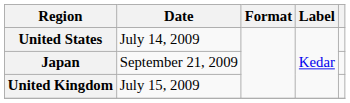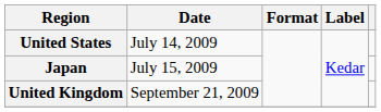 <table class="wikitable plainrowheaders">
 <tr>
 <th scope="col">Region</th>
 <th scope="col">Date</th>
 <th scope="col">Format</th>
 <th scope="col">Label</th>
 <th scope="col"></th>
 </tr>
 <tr>
 <th scope="row">United States</th>
 <td>July 14, 2009</td>
 <td rowspan="3"></td>
 <td rowspan="3"><a href='#'>Kedar</a></td>
 <td align="center"></td>
 </tr>
 <tr>
 <th scope="row">Japan</th>
-<td>September 21, 2009</td>
+<td>July 15, 2009</td>
 <td align="center"></td>
 </tr>
 <tr>
 <th scope="row">United Kingdom</th>
-<td>July 15, 2009</td>
+<td>September 21, 2009</td>
 <td align="center"></td>
 </tr>
 <tr>
 </tr>
 </table>
